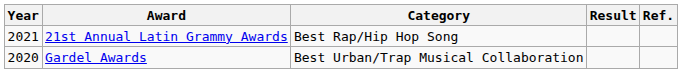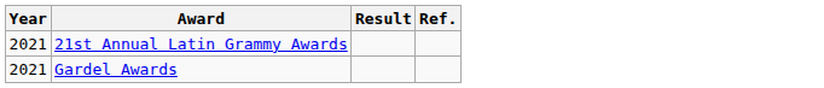 <table class="wikitable">
 <tr>
 <th>Year</th>
 <th>Award</th>
-<th>Category</th>
 <th>Result</th>
 <th>Ref.</th>
 </tr>
 <tr>
 <td>2021</td>
 <td><a href='#'>21st Annual Latin Grammy Awards</a></td>
-<td>Best Rap/Hip Hop Song</td>
 <td></td>
 <td></td>
 </tr>
 <tr>
-<td>2020</td>
+<td>2021</td>
 <td><a href='#'>Gardel Awards</a></td>
-<td>Best Urban/Trap Musical Collaboration<br></td>
 <td></td>
 <td></td>
 </tr>
 </table>
